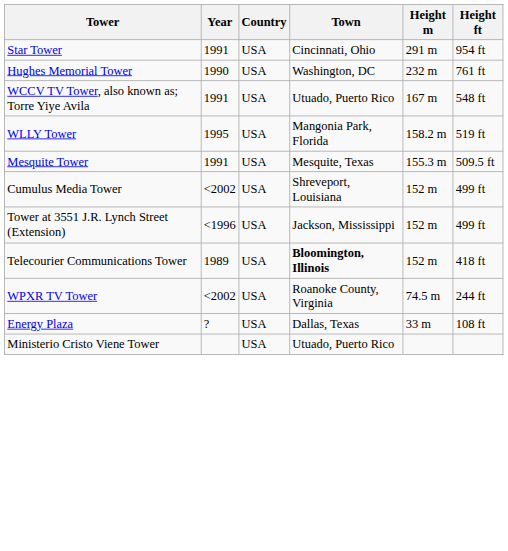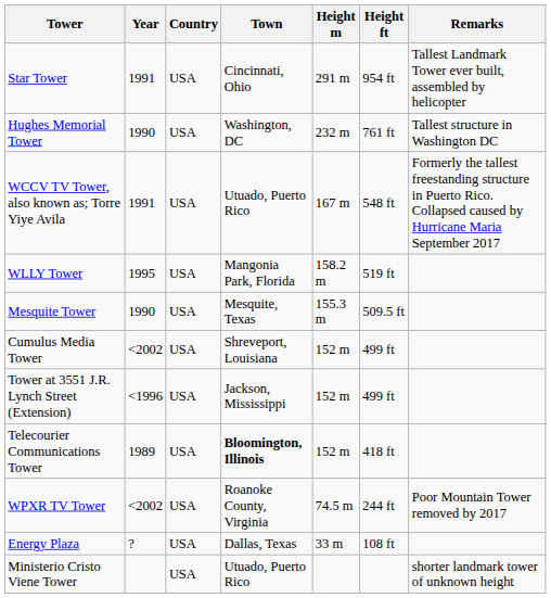 <table class="wikitable sortable" style="font-size:95%;">
 <tr>
 <th>Tower</th>
 <th>Year</th>
 <th>Country</th>
 <th>Town</th>
 <th>Height m</th>
 <th>Height ft</th>
+<th>Remarks</th>
 </tr>
 <tr>
 <td><a href='#'>Star Tower</a></td>
 <td>1991</td>
 <td>USA</td>
 <td>Cincinnati, Ohio</td>
 <td>291 m</td>
 <td>954 ft</td>
+<td>Tallest Landmark Tower ever built, assembled by helicopter</td>
 </tr>
 <tr>
 <td><a href='#'>Hughes Memorial Tower</a></td>
 <td>1990</td>
 <td>USA</td>
 <td>Washington, DC</td>
 <td>232 m</td>
 <td>761 ft</td>
+<td>Tallest structure in Washington DC</td>
 </tr>
 <tr>
 <td><a href='#'>WCCV TV Tower</a>, also known as; Torre Yiye Avila</td>
 <td>1991</td>
 <td>USA</td>
 <td>Utuado, Puerto Rico</td>
 <td>167 m</td>
 <td>548 ft</td>
+<td>Formerly the tallest freestanding structure in Puerto Rico. Collapsed caused by <a href='#'>Hurricane Maria</a> September 2017</td>
 </tr>
 <tr>
 <td><a href='#'>WLLY Tower</a></td>
 <td>1995</td>
 <td>USA</td>
 <td>Mangonia Park, Florida</td>
 <td>158.2 m</td>
 <td>519 ft</td>
+<td></td>
 </tr>
 <tr>
 <td><a href='#'>Mesquite Tower</a></td>
-<td>1991</td>
+<td>1990</td>
 <td>USA</td>
 <td>Mesquite, Texas</td>
 <td>155.3 m</td>
 <td>509.5 ft</td>
+<td></td>
 </tr>
 <tr>
 <td>Cumulus Media Tower</td>
 <td><2002</td>
 <td>USA</td>
 <td>Shreveport, Louisiana</td>
 <td>152 m</td>
 <td>499 ft</td>
+<td></td>
 </tr>
 <tr>
 <td>Tower at 3551 J.R. Lynch Street (Extension)</td>
 <td><1996</td>
 <td>USA</td>
 <td>Jackson, Mississippi</td>
 <td>152 m</td>
 <td>499 ft</td>
+<td></td>
 </tr>
 <tr>
 <td>Telecourier Communications Tower</td>
 <td>1989</td>
 <td>USA</td>
 <td><strong>Bloomington, Illinois</strong></td>
 <td>152 m</td>
 <td>418 ft</td>
+<td></td>
 </tr>
 <tr>
 <td><a href='#'>WPXR TV Tower</a></td>
 <td><2002</td>
 <td>USA</td>
 <td>Roanoke County, Virginia</td>
 <td>74.5 m</td>
 <td>244 ft</td>
+<td>Poor Mountain Tower removed by 2017</td>
 </tr>
 <tr>
 <td><a href='#'>Energy Plaza</a></td>
 <td>?</td>
 <td>USA</td>
 <td>Dallas, Texas</td>
 <td>33 m</td>
 <td>108 ft</td>
+<td></td>
 </tr>
 <tr>
 <td>Ministerio Cristo Viene Tower</td>
 <td></td>
 <td>USA</td>
 <td>Utuado, Puerto Rico</td>
 <td></td>
 <td></td>
+<td>shorter landmark tower of unknown height </td>
 </tr>
 </table>
